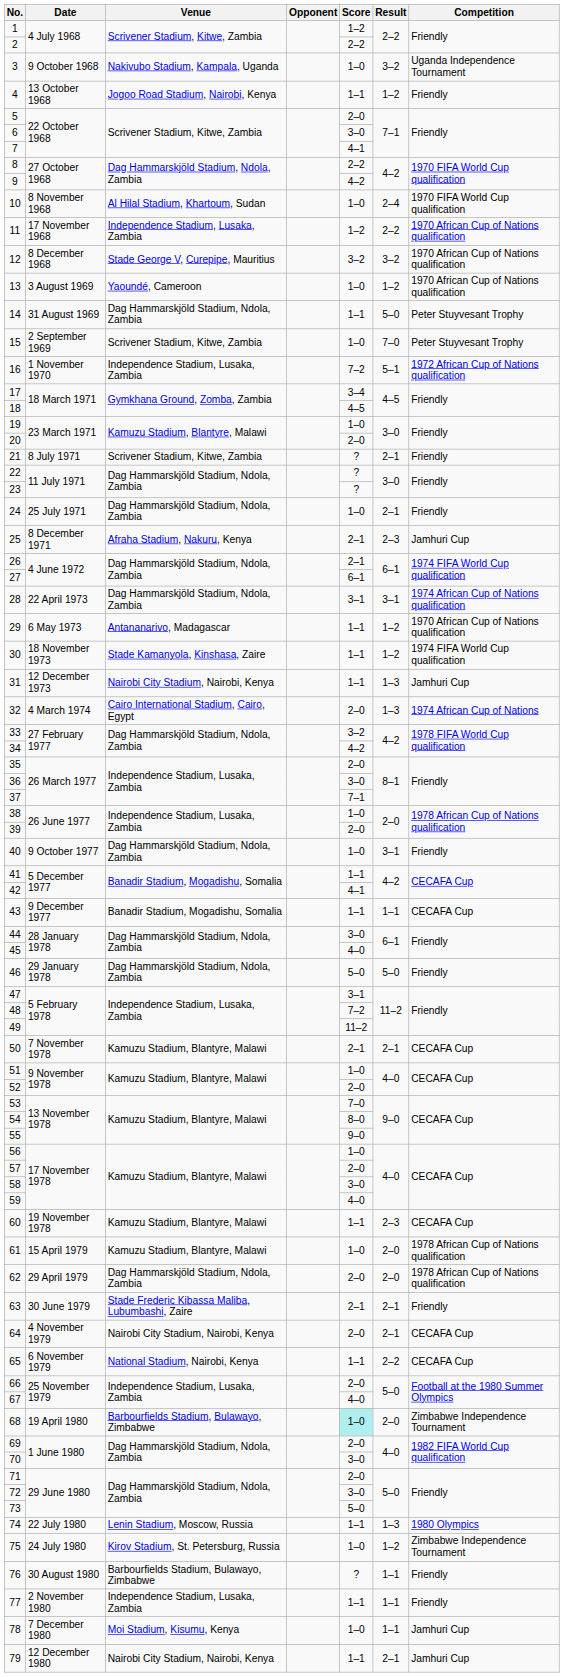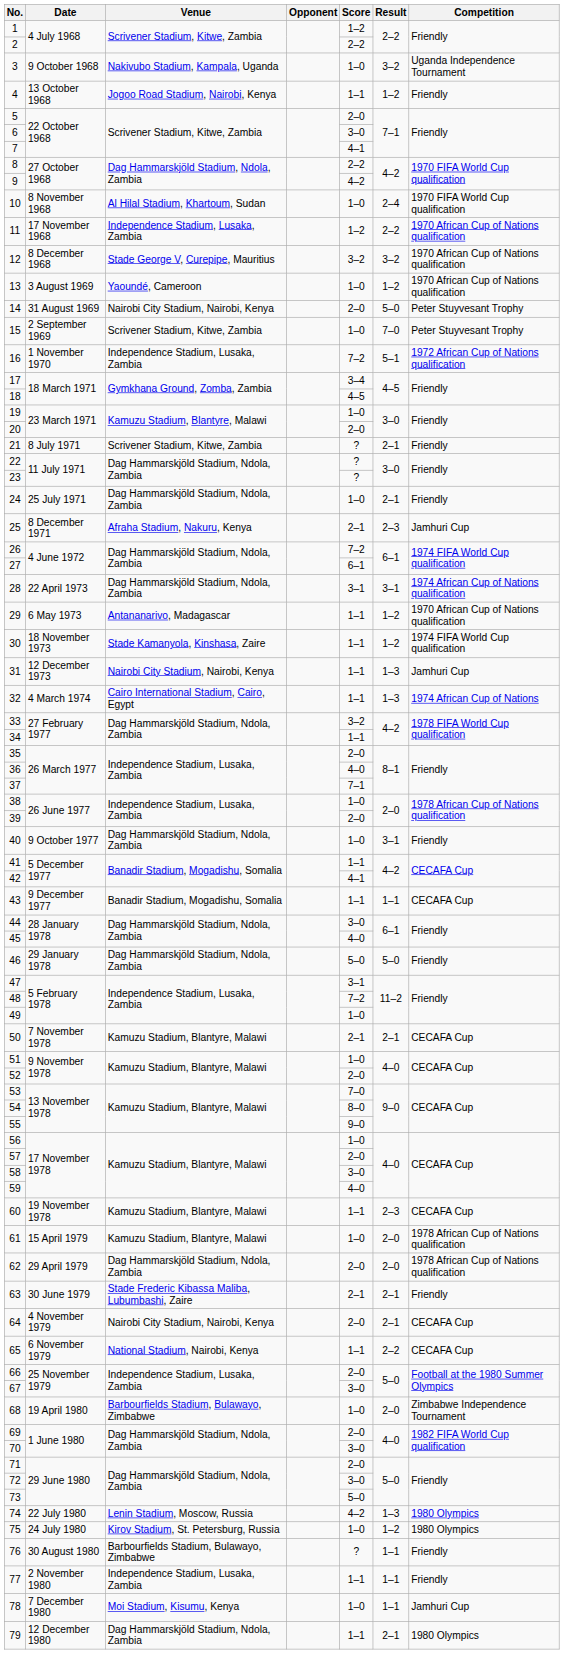 <table class="wikitable sortable">
 <tr>
 <th scope="col">No.</th>
 <th scope="col">Date</th>
 <th scope="col">Venue</th>
 <th scope="col">Opponent</th>
 <th scope="col">Score</th>
 <th scope="col">Result</th>
 <th scope="col">Competition</th>
 </tr>
 <tr>
 <td style="text-align:center">1</td>
 <td rowspan="2">4 July 1968</td>
 <td rowspan="2"><a href='#'>Scrivener Stadium</a>, <a href='#'>Kitwe</a>, Zambia</td>
 <td rowspan="2"></td>
 <td style="text-align:center">1–2</td>
 <td rowspan="2" align="center">2–2</td>
 <td rowspan="2">Friendly</td>
 </tr>
 <tr>
 <td style="text-align:center">2</td>
 <td style="text-align:center">2–2</td>
 </tr>
 <tr>
 <td style="text-align:center">3</td>
 <td>9 October 1968</td>
 <td><a href='#'>Nakivubo Stadium</a>, <a href='#'>Kampala</a>, Uganda</td>
 <td></td>
 <td style="text-align:center">1–0</td>
 <td style="text-align:center">3–2</td>
 <td>Uganda Independence Tournament</td>
 </tr>
 <tr>
 <td style="text-align:center">4</td>
 <td>13 October 1968</td>
 <td><a href='#'>Jogoo Road Stadium</a>, <a href='#'>Nairobi</a>, Kenya</td>
 <td></td>
 <td style="text-align:center">1–1</td>
 <td style="text-align:center">1–2</td>
 <td>Friendly</td>
 </tr>
 <tr>
 <td style="text-align:center">5</td>
 <td rowspan="3">22 October 1968</td>
 <td rowspan="3">Scrivener Stadium, Kitwe, Zambia</td>
 <td rowspan="3"></td>
 <td style="text-align:center">2–0</td>
 <td rowspan="3" align="center">7–1</td>
 <td rowspan="3">Friendly</td>
 </tr>
 <tr>
 <td style="text-align:center">6</td>
 <td style="text-align:center">3–0</td>
 </tr>
 <tr>
 <td style="text-align:center">7</td>
 <td style="text-align:center">4–1</td>
 </tr>
 <tr>
 <td style="text-align:center">8</td>
 <td rowspan="2">27 October 1968</td>
 <td rowspan="2"><a href='#'>Dag Hammarskjöld Stadium</a>, <a href='#'>Ndola</a>, Zambia</td>
 <td rowspan="2"></td>
 <td style="text-align:center">2–2</td>
 <td rowspan="2" align="center">4–2</td>
 <td rowspan="2"><a href='#'>1970 FIFA World Cup qualification</a></td>
 </tr>
 <tr>
 <td style="text-align:center">9</td>
 <td style="text-align:center">4–2</td>
 </tr>
 <tr>
 <td style="text-align:center">10</td>
 <td>8 November 1968</td>
 <td><a href='#'>Al Hilal Stadium</a>, <a href='#'>Khartoum</a>, Sudan</td>
 <td></td>
 <td style="text-align:center">1–0</td>
 <td style="text-align:center">2–4</td>
 <td>1970 FIFA World Cup qualification</td>
 </tr>
 <tr>
 <td style="text-align:center">11</td>
 <td>17 November 1968</td>
 <td><a href='#'>Independence Stadium</a>, <a href='#'>Lusaka</a>, Zambia</td>
 <td></td>
 <td style="text-align:center">1–2</td>
 <td style="text-align:center">2–2</td>
 <td><a href='#'>1970 African Cup of Nations qualification</a></td>
 </tr>
 <tr>
 <td style="text-align:center">12</td>
 <td>8 December 1968</td>
 <td><a href='#'>Stade George V</a>, <a href='#'>Curepipe</a>, Mauritius</td>
 <td></td>
 <td style="text-align:center">3–2</td>
 <td style="text-align:center">3–2</td>
 <td>1970 African Cup of Nations qualification</td>
 </tr>
 <tr>
 <td style="text-align:center">13</td>
 <td>3 August 1969</td>
 <td><a href='#'>Yaoundé</a>, Cameroon</td>
 <td></td>
 <td style="text-align:center">1–0</td>
 <td style="text-align:center">1–2</td>
 <td>1970 African Cup of Nations qualification</td>
 </tr>
 <tr>
 <td style="text-align:center">14</td>
 <td>31 August 1969</td>
-<td>Dag Hammarskjöld Stadium, Ndola, Zambia</td>
+<td>Nairobi City Stadium, Nairobi, Kenya</td>
 <td></td>
-<td style="text-align:center">1–1</td>
+<td style="text-align:center">2–0</td>
 <td style="text-align:center">5–0</td>
 <td>Peter Stuyvesant Trophy</td>
 </tr>
 <tr>
 <td style="text-align:center">15</td>
 <td>2 September 1969</td>
 <td>Scrivener Stadium, Kitwe, Zambia</td>
 <td></td>
 <td style="text-align:center">1–0</td>
 <td style="text-align:center">7–0</td>
 <td>Peter Stuyvesant Trophy</td>
 </tr>
 <tr>
 <td style="text-align:center">16</td>
 <td>1 November 1970</td>
 <td>Independence Stadium, Lusaka, Zambia</td>
 <td></td>
 <td style="text-align:center">7–2</td>
 <td style="text-align:center">5–1</td>
 <td><a href='#'>1972 African Cup of Nations qualification</a></td>
 </tr>
 <tr>
 <td style="text-align:center">17</td>
 <td rowspan="2">18 March 1971</td>
 <td rowspan="2"><a href='#'>Gymkhana Ground</a>, <a href='#'>Zomba</a>, Zambia</td>
 <td rowspan="2"></td>
 <td style="text-align:center">3–4</td>
 <td rowspan="2" align="center">4–5</td>
 <td rowspan="2">Friendly</td>
 </tr>
 <tr>
 <td style="text-align:center">18</td>
 <td style="text-align:center">4–5</td>
 </tr>
 <tr>
 <td style="text-align:center">19</td>
 <td rowspan="2">23 March 1971</td>
 <td rowspan="2"><a href='#'>Kamuzu Stadium</a>, <a href='#'>Blantyre</a>, Malawi</td>
 <td rowspan="2"></td>
 <td style="text-align:center">1–0</td>
 <td rowspan="2" align="center">3–0</td>
 <td rowspan="2">Friendly</td>
 </tr>
 <tr>
 <td style="text-align:center">20</td>
 <td style="text-align:center">2–0</td>
 </tr>
 <tr>
 <td style="text-align:center">21</td>
 <td>8 July 1971</td>
 <td>Scrivener Stadium, Kitwe, Zambia</td>
 <td></td>
 <td style="text-align:center">?</td>
 <td style="text-align:center">2–1</td>
 <td>Friendly</td>
 </tr>
 <tr>
 <td style="text-align:center">22</td>
 <td rowspan="2">11 July 1971</td>
 <td rowspan="2">Dag Hammarskjöld Stadium, Ndola, Zambia</td>
 <td rowspan="2"></td>
 <td style="text-align:center">?</td>
 <td rowspan="2" align="center">3–0</td>
 <td rowspan="2">Friendly</td>
 </tr>
 <tr>
 <td style="text-align:center">23</td>
 <td style="text-align:center">?</td>
 </tr>
 <tr>
 <td style="text-align:center">24</td>
 <td>25 July 1971</td>
 <td>Dag Hammarskjöld Stadium, Ndola, Zambia</td>
 <td></td>
 <td style="text-align:center">1–0</td>
 <td style="text-align:center">2–1</td>
 <td>Friendly</td>
 </tr>
 <tr>
 <td style="text-align:center">25</td>
 <td>8 December 1971</td>
 <td><a href='#'>Afraha Stadium</a>, <a href='#'>Nakuru</a>, Kenya</td>
 <td></td>
 <td style="text-align:center">2–1</td>
 <td style="text-align:center">2–3</td>
 <td>Jamhuri Cup</td>
 </tr>
 <tr>
 <td style="text-align:center">26</td>
 <td rowspan="2">4 June 1972</td>
 <td rowspan="2">Dag Hammarskjöld Stadium, Ndola, Zambia</td>
 <td rowspan="2"></td>
-<td style="text-align:center">2–1</td>
+<td style="text-align:center">7–2</td>
 <td rowspan="2" align="center">6–1</td>
 <td rowspan="2"><a href='#'>1974 FIFA World Cup qualification</a></td>
 </tr>
 <tr>
 <td style="text-align:center">27</td>
 <td style="text-align:center">6–1</td>
 </tr>
 <tr>
 <td style="text-align:center">28</td>
 <td>22 April 1973</td>
 <td>Dag Hammarskjöld Stadium, Ndola, Zambia</td>
 <td></td>
 <td style="text-align:center">3–1</td>
 <td style="text-align:center">3–1</td>
 <td><a href='#'>1974 African Cup of Nations qualification</a></td>
 </tr>
 <tr>
 <td style="text-align:center">29</td>
 <td>6 May 1973</td>
 <td><a href='#'>Antananarivo</a>, Madagascar</td>
 <td></td>
 <td style="text-align:center">1–1</td>
 <td style="text-align:center">1–2</td>
 <td>1970 African Cup of Nations qualification</td>
 </tr>
 <tr>
 <td style="text-align:center">30</td>
 <td>18 November 1973</td>
 <td><a href='#'>Stade Kamanyola</a>, <a href='#'>Kinshasa</a>, Zaire</td>
 <td></td>
 <td style="text-align:center">1–1</td>
 <td style="text-align:center">1–2</td>
 <td>1974 FIFA World Cup qualification</td>
 </tr>
 <tr>
 <td style="text-align:center">31</td>
 <td>12 December 1973</td>
 <td><a href='#'>Nairobi City Stadium</a>, Nairobi, Kenya</td>
 <td></td>
 <td style="text-align:center">1–1</td>
 <td style="text-align:center">1–3</td>
 <td>Jamhuri Cup</td>
 </tr>
 <tr>
 <td style="text-align:center">32</td>
 <td>4 March 1974</td>
 <td><a href='#'>Cairo International Stadium</a>, <a href='#'>Cairo</a>, Egypt</td>
 <td></td>
-<td style="text-align:center">2–0</td>
+<td style="text-align:center">1–1</td>
 <td style="text-align:center">1–3</td>
 <td><a href='#'>1974 African Cup of Nations</a></td>
 </tr>
 <tr>
 <td style="text-align:center">33</td>
 <td rowspan="2">27 February 1977</td>
 <td rowspan="2">Dag Hammarskjöld Stadium, Ndola, Zambia</td>
 <td rowspan="2"></td>
 <td style="text-align:center">3–2</td>
 <td rowspan="2" align="center">4–2</td>
 <td rowspan="2"><a href='#'>1978 FIFA World Cup qualification</a></td>
 </tr>
 <tr>
 <td style="text-align:center">34</td>
-<td style="text-align:center">4–2</td>
+<td style="text-align:center">1–1</td>
 </tr>
 <tr>
 <td style="text-align:center">35</td>
 <td rowspan="3">26 March 1977</td>
 <td rowspan="3">Independence Stadium, Lusaka, Zambia</td>
 <td rowspan="3"></td>
 <td style="text-align:center">2–0</td>
 <td rowspan="3" align="center">8–1</td>
 <td rowspan="3">Friendly</td>
 </tr>
 <tr>
 <td style="text-align:center">36</td>
-<td style="text-align:center">3–0</td>
+<td style="text-align:center">4–0</td>
 </tr>
 <tr>
 <td style="text-align:center">37</td>
 <td style="text-align:center">7–1</td>
 </tr>
 <tr>
 <td style="text-align:center">38</td>
 <td rowspan="2">26 June 1977</td>
 <td rowspan="2">Independence Stadium, Lusaka, Zambia</td>
 <td rowspan="2"></td>
 <td style="text-align:center">1–0</td>
 <td rowspan="2" align="center">2–0</td>
 <td rowspan="2"><a href='#'>1978 African Cup of Nations qualification</a></td>
 </tr>
 <tr>
 <td style="text-align:center">39</td>
 <td style="text-align:center">2–0</td>
 </tr>
 <tr>
 <td style="text-align:center">40</td>
 <td>9 October 1977</td>
 <td>Dag Hammarskjöld Stadium, Ndola, Zambia</td>
 <td></td>
 <td style="text-align:center">1–0</td>
 <td style="text-align:center">3–1</td>
 <td>Friendly</td>
 </tr>
 <tr>
 <td style="text-align:center">41</td>
 <td rowspan="2">5 December 1977</td>
 <td rowspan="2"><a href='#'>Banadir Stadium</a>, <a href='#'>Mogadishu</a>, Somalia</td>
 <td rowspan="2"></td>
 <td style="text-align:center">1–1</td>
 <td rowspan="2" align="center">4–2</td>
 <td rowspan="2"><a href='#'>CECAFA Cup</a></td>
 </tr>
 <tr>
 <td style="text-align:center">42</td>
 <td style="text-align:center">4–1</td>
 </tr>
 <tr>
 <td style="text-align:center">43</td>
 <td>9 December 1977</td>
 <td>Banadir Stadium, Mogadishu, Somalia</td>
 <td></td>
 <td style="text-align:center">1–1</td>
 <td style="text-align:center">1–1</td>
 <td>CECAFA Cup</td>
 </tr>
 <tr>
 <td style="text-align:center">44</td>
 <td rowspan="2">28 January 1978</td>
 <td rowspan="2">Dag Hammarskjöld Stadium, Ndola, Zambia</td>
 <td rowspan="2"></td>
 <td style="text-align:center">3–0</td>
 <td rowspan="2" align="center">6–1</td>
 <td rowspan="2">Friendly</td>
 </tr>
 <tr>
 <td style="text-align:center">45</td>
 <td style="text-align:center">4–0</td>
 </tr>
 <tr>
 <td style="text-align:center">46</td>
 <td>29 January 1978</td>
 <td>Dag Hammarskjöld Stadium, Ndola, Zambia</td>
 <td></td>
 <td style="text-align:center">5–0</td>
 <td style="text-align:center">5–0</td>
 <td>Friendly</td>
 </tr>
 <tr>
 <td style="text-align:center">47</td>
 <td rowspan="3">5 February 1978</td>
 <td rowspan="3">Independence Stadium, Lusaka, Zambia</td>
 <td rowspan="3"></td>
 <td style="text-align:center">3–1</td>
 <td rowspan="3" align="center">11–2</td>
 <td rowspan="3">Friendly</td>
 </tr>
 <tr>
 <td style="text-align:center">48</td>
 <td style="text-align:center">7–2</td>
 </tr>
 <tr>
 <td style="text-align:center">49</td>
-<td style="text-align:center">11–2</td>
+<td style="text-align:center">1–0</td>
 </tr>
 <tr>
 <td style="text-align:center">50</td>
 <td>7 November 1978</td>
 <td>Kamuzu Stadium, Blantyre, Malawi</td>
 <td></td>
 <td style="text-align:center">2–1</td>
 <td style="text-align:center">2–1</td>
 <td>CECAFA Cup</td>
 </tr>
 <tr>
 <td style="text-align:center">51</td>
 <td rowspan="2">9 November 1978</td>
 <td rowspan="2">Kamuzu Stadium, Blantyre, Malawi</td>
 <td rowspan="2"></td>
 <td style="text-align:center">1–0</td>
 <td rowspan="2" align="center">4–0</td>
 <td rowspan="2">CECAFA Cup</td>
 </tr>
 <tr>
 <td style="text-align:center">52</td>
 <td style="text-align:center">2–0</td>
 </tr>
 <tr>
 <td style="text-align:center">53</td>
 <td rowspan="3">13 November 1978</td>
 <td rowspan="3">Kamuzu Stadium, Blantyre, Malawi</td>
 <td rowspan="3"></td>
 <td style="text-align:center">7–0</td>
 <td rowspan="3" align="center">9–0</td>
 <td rowspan="3">CECAFA Cup</td>
 </tr>
 <tr>
 <td style="text-align:center">54</td>
 <td style="text-align:center">8–0</td>
 </tr>
 <tr>
 <td style="text-align:center">55</td>
 <td style="text-align:center">9–0</td>
 </tr>
 <tr>
 <td style="text-align:center">56</td>
 <td rowspan="4">17 November 1978</td>
 <td rowspan="4">Kamuzu Stadium, Blantyre, Malawi</td>
 <td rowspan="4"></td>
 <td style="text-align:center">1–0</td>
 <td rowspan="4" align="center">4–0</td>
 <td rowspan="4">CECAFA Cup</td>
 </tr>
 <tr>
 <td style="text-align:center">57</td>
 <td style="text-align:center">2–0</td>
 </tr>
 <tr>
 <td style="text-align:center">58</td>
 <td style="text-align:center">3–0</td>
 </tr>
 <tr>
 <td style="text-align:center">59</td>
 <td style="text-align:center">4–0</td>
 </tr>
 <tr>
 <td style="text-align:center">60</td>
 <td>19 November 1978</td>
 <td>Kamuzu Stadium, Blantyre, Malawi</td>
 <td></td>
 <td style="text-align:center">1–1</td>
 <td style="text-align:center">2–3</td>
 <td>CECAFA Cup</td>
 </tr>
 <tr>
 <td style="text-align:center">61</td>
 <td>15 April 1979</td>
 <td>Kamuzu Stadium, Blantyre, Malawi</td>
 <td></td>
 <td style="text-align:center">1–0</td>
 <td style="text-align:center">2–0</td>
 <td>1978 African Cup of Nations qualification</td>
 </tr>
 <tr>
 <td style="text-align:center">62</td>
 <td>29 April 1979</td>
 <td>Dag Hammarskjöld Stadium, Ndola, Zambia</td>
 <td></td>
 <td style="text-align:center">2–0</td>
 <td style="text-align:center">2–0</td>
 <td>1978 African Cup of Nations qualification</td>
 </tr>
 <tr>
 <td style="text-align:center">63</td>
 <td>30 June 1979</td>
 <td><a href='#'>Stade Frederic Kibassa Maliba</a>, <a href='#'>Lubumbashi</a>, Zaire</td>
 <td></td>
 <td style="text-align:center">2–1</td>
 <td style="text-align:center">2–1</td>
 <td>Friendly</td>
 </tr>
 <tr>
 <td style="text-align:center">64</td>
 <td>4 November 1979</td>
 <td>Nairobi City Stadium, Nairobi, Kenya</td>
 <td></td>
 <td style="text-align:center">2–0</td>
 <td style="text-align:center">2–1</td>
 <td>CECAFA Cup</td>
 </tr>
 <tr>
 <td style="text-align:center">65</td>
 <td>6 November 1979</td>
 <td><a href='#'>National Stadium</a>, Nairobi, Kenya</td>
 <td></td>
 <td style="text-align:center">1–1</td>
 <td style="text-align:center">2–2</td>
 <td>CECAFA Cup</td>
 </tr>
 <tr>
 <td style="text-align:center">66</td>
 <td rowspan="2">25 November 1979</td>
 <td rowspan="2">Independence Stadium, Lusaka, Zambia</td>
 <td rowspan="2"></td>
 <td style="text-align:center">2–0</td>
 <td rowspan="2" align="center">5–0</td>
 <td rowspan="2"><a href='#'>Football at the 1980 Summer Olympics</a></td>
 </tr>
 <tr>
 <td style="text-align:center">67</td>
-<td style="text-align:center">4–0</td>
+<td style="text-align:center">3–0</td>
 </tr>
 <tr>
 <td style="text-align:center">68</td>
 <td>19 April 1980</td>
 <td><a href='#'>Barbourfields Stadium</a>, <a href='#'>Bulawayo</a>, Zimbabwe</td>
 <td></td>
-<td style="background: paleturquoise; text-align:center">1–0</td>
+<td style="text-align:center">1–0</td>
 <td style="text-align:center">2–0</td>
 <td>Zimbabwe Independence Tournament</td>
 </tr>
 <tr>
 <td style="text-align:center">69</td>
 <td rowspan="2">1 June 1980</td>
 <td rowspan="2">Dag Hammarskjöld Stadium, Ndola, Zambia</td>
 <td rowspan="2"></td>
 <td style="text-align:center">2–0</td>
 <td rowspan="2" align="center">4–0</td>
 <td rowspan="2"><a href='#'>1982 FIFA World Cup qualification</a></td>
 </tr>
 <tr>
 <td style="text-align:center">70</td>
 <td style="text-align:center">3–0</td>
 </tr>
 <tr>
 <td style="text-align:center">71</td>
 <td rowspan="3">29 June 1980</td>
 <td rowspan="3">Dag Hammarskjöld Stadium, Ndola, Zambia</td>
 <td rowspan="3"></td>
 <td style="text-align:center">2–0</td>
 <td rowspan="3" align="center">5–0</td>
 <td rowspan="3">Friendly</td>
 </tr>
 <tr>
 <td style="text-align:center">72</td>
 <td style="text-align:center">3–0</td>
 </tr>
 <tr>
 <td style="text-align:center">73</td>
 <td style="text-align:center">5–0</td>
 </tr>
 <tr>
 <td style="text-align:center">74</td>
 <td>22 July 1980</td>
 <td><a href='#'>Lenin Stadium</a>, Moscow, Russia</td>
 <td></td>
-<td style="text-align:center">1–1</td>
+<td style="text-align:center">4–2</td>
 <td style="text-align:center">1–3</td>
 <td><a href='#'>1980 Olympics</a></td>
 </tr>
 <tr>
 <td style="text-align:center">75</td>
 <td>24 July 1980</td>
 <td><a href='#'>Kirov Stadium</a>, St. Petersburg, Russia</td>
 <td></td>
 <td style="text-align:center">1–0</td>
 <td style="text-align:center">1–2</td>
-<td>Zimbabwe Independence Tournament</td>
+<td>1980 Olympics</td>
 </tr>
 <tr>
 <td style="text-align:center">76</td>
 <td>30 August 1980</td>
 <td>Barbourfields Stadium, Bulawayo, Zimbabwe</td>
 <td></td>
 <td style="text-align:center">?</td>
 <td style="text-align:center">1–1</td>
 <td>Friendly</td>
 </tr>
 <tr>
 <td style="text-align:center">77</td>
 <td>2 November 1980</td>
 <td>Independence Stadium, Lusaka, Zambia</td>
 <td></td>
 <td style="text-align:center">1–1</td>
 <td style="text-align:center">1–1</td>
 <td>Friendly</td>
 </tr>
 <tr>
 <td style="text-align:center">78</td>
 <td>7 December 1980</td>
 <td><a href='#'>Moi Stadium</a>, <a href='#'>Kisumu</a>, Kenya</td>
 <td></td>
 <td style="text-align:center">1–0</td>
 <td style="text-align:center">1–1</td>
 <td>Jamhuri Cup</td>
 </tr>
 <tr>
 <td style="text-align:center">79</td>
 <td>12 December 1980</td>
-<td>Nairobi City Stadium, Nairobi, Kenya</td>
+<td>Dag Hammarskjöld Stadium, Ndola, Zambia</td>
 <td></td>
 <td style="text-align:center">1–1</td>
 <td style="text-align:center">2–1</td>
-<td>Jamhuri Cup</td>
+<td>1980 Olympics</td>
 </tr>
 </table>
